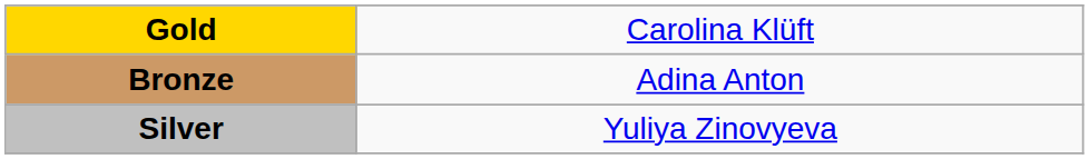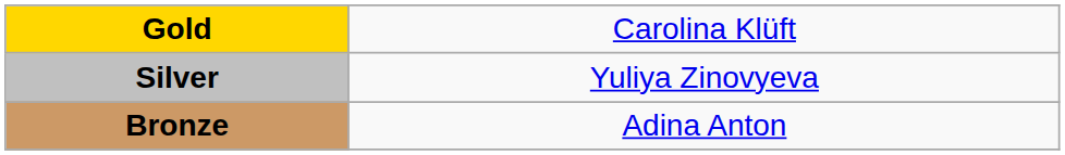 <table class="wikitable" style="text-align:center; " width="35%">
 <tr>
 <td bgcolor="gold"><strong>Gold</strong></td>
 <td><a href='#'>Carolina Klüft</a><br>  <small><em></em></small></td>
 </tr>
 <tr>
+<td bgcolor="silver"><strong>Silver</strong></td>
+<td><a href='#'>Yuliya Zinovyeva</a><br>  <small><em></em></small></td>
+</tr>
+<tr>
 <td bgcolor="CC9966"><strong>Bronze</strong></td>
 <td><a href='#'>Adina Anton</a><br>  <small><em></em></small></td>
 </tr>
-<tr>
-<td bgcolor="silver"><strong>Silver</strong></td>
-<td><a href='#'>Yuliya Zinovyeva</a><br>  <small><em></em></small></td>
-</tr>
 </table>
